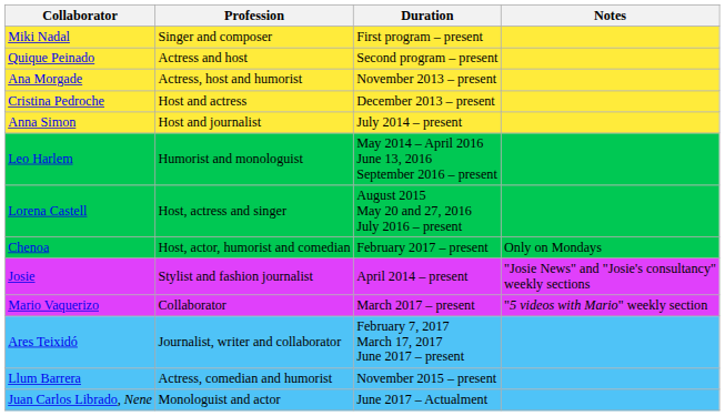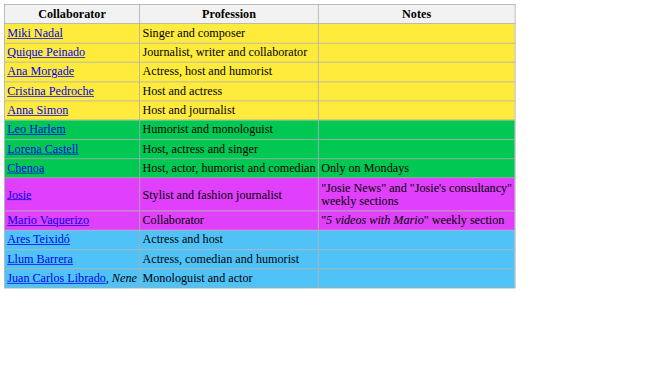 <table class="wikitable">
 <tr>
 <th>Collaborator</th>
 <th>Profession</th>
-<th>Duration</th>
 <th>Notes</th>
 </tr>
 <tr style="background:#ffeb3b;">
 <td><a href='#'>Miki Nadal</a></td>
 <td>Singer and composer</td>
-<td>First program – present</td>
 <td></td>
 </tr>
 <tr style="background:#ffeb3b;">
 <td><a href='#'>Quique Peinado</a></td>
-<td>Actress and host</td>
-<td>Second program – present</td>
+<td>Journalist, writer and collaborator</td>
 <td></td>
 </tr>
 <tr style="background:#ffeb3b;">
 <td><a href='#'>Ana Morgade</a></td>
 <td>Actress, host and humorist</td>
-<td>November 2013 – present</td>
 <td></td>
 </tr>
 <tr style="background:#ffeb3b;">
 <td><a href='#'>Cristina Pedroche</a></td>
 <td>Host and actress</td>
-<td>December 2013 – present</td>
 <td></td>
 </tr>
 <tr style="background:#ffeb3b;">
 <td><a href='#'>Anna Simon</a></td>
 <td>Host and journalist</td>
-<td>July 2014 – present</td>
 <td></td>
 </tr>
 <tr style="background:#00c853;">
 <td><a href='#'>Leo Harlem</a></td>
 <td>Humorist and monologuist</td>
-<td>May 2014 – April 2016<br>June 13, 2016<br>September 2016 – present</td>
 <td></td>
 </tr>
 <tr style="background:#00c853;">
 <td><a href='#'>Lorena Castell</a></td>
 <td>Host, actress and singer</td>
-<td>August 2015<br>May 20 and 27, 2016<br>July 2016 – present</td>
 <td></td>
 </tr>
 <tr style="background:#00c853;">
 <td><a href='#'>Chenoa</a></td>
 <td>Host, actor, humorist and comedian</td>
-<td>February 2017 – present</td>
 <td>Only on Mondays</td>
 </tr>
 <tr style="background:#e040fb;">
 <td><a href='#'>Josie</a></td>
 <td>Stylist and fashion journalist</td>
-<td>April 2014 – present</td>
 <td>"Josie News" and "Josie's consultancy"<br>weekly sections</td>
 </tr>
 <tr style="background:#e040fb;">
 <td><a href='#'>Mario Vaquerizo</a></td>
 <td>Collaborator</td>
-<td>March 2017 – present</td>
 <td>"<em>5 videos with Mario</em>" weekly section</td>
 </tr>
 <tr style="background:#4fc3f7;">
 <td><a href='#'>Ares Teixidó</a></td>
-<td>Journalist, writer and collaborator</td>
-<td>February 7, 2017<br>March 17, 2017<br>June 2017 – present</td>
+<td>Actress and host</td>
 <td></td>
 </tr>
 <tr style="background:#4fc3f7;">
 <td><a href='#'>Llum Barrera</a></td>
 <td>Actress, comedian and humorist</td>
-<td>November 2015 – present</td>
 <td></td>
 </tr>
 <tr style="background:#4fc3f7;">
 <td><a href='#'>Juan Carlos Librado</a>, <em>Nene</em></td>
 <td>Monologuist and actor</td>
-<td>June 2017 – Actualment</td>
 <td></td>
 </tr>
 </table>
